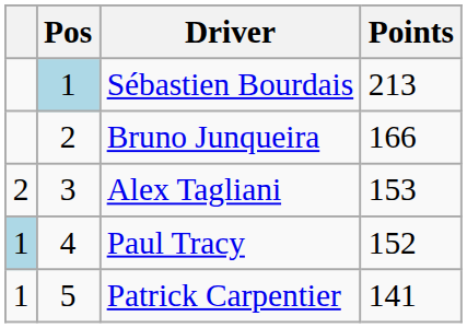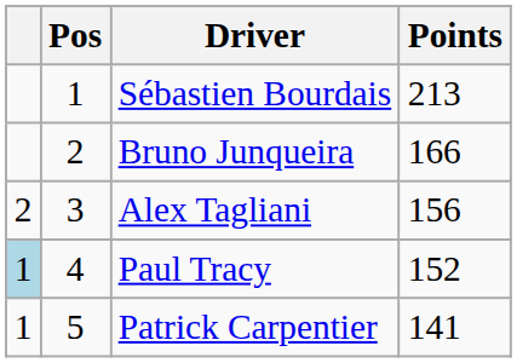 <table class="wikitable" style="font-size: 95%;">
 <tr>
 <th></th>
 <th>Pos</th>
 <th>Driver</th>
 <th>Points</th>
 </tr>
 <tr>
 <td align="left"></td>
-<td align="center" style="background: lightblue;">1</td>
+<td align="center">1</td>
 <td> <a href='#'>Sébastien Bourdais</a></td>
 <td align="left">213</td>
 </tr>
 <tr>
 <td align="left"></td>
 <td align="center">2</td>
 <td> <a href='#'>Bruno Junqueira</a></td>
 <td align="left">166</td>
 </tr>
 <tr>
 <td align="left"> 2</td>
 <td align="center">3</td>
 <td> <a href='#'>Alex Tagliani</a></td>
-<td align="left">153</td>
+<td align="left">156</td>
 </tr>
 <tr>
 <td align="left" style="background: lightblue;"> 1</td>
 <td align="center">4</td>
 <td> <a href='#'>Paul Tracy</a></td>
 <td align="left">152</td>
 </tr>
 <tr>
 <td align="left"> 1</td>
 <td align="center">5</td>
 <td> <a href='#'>Patrick Carpentier</a></td>
 <td align="left">141</td>
 </tr>
 </table>
